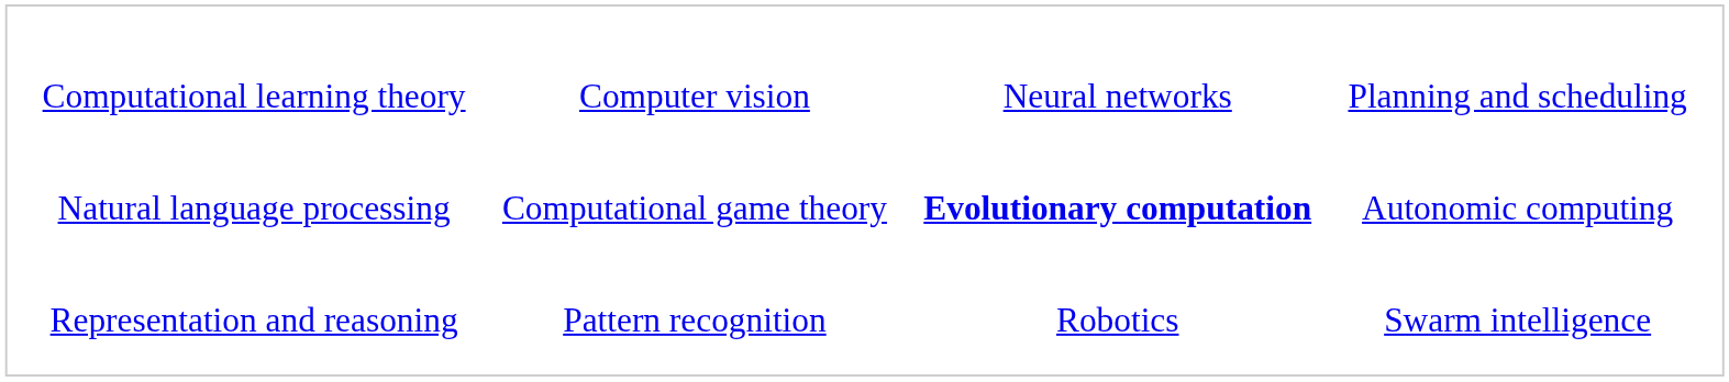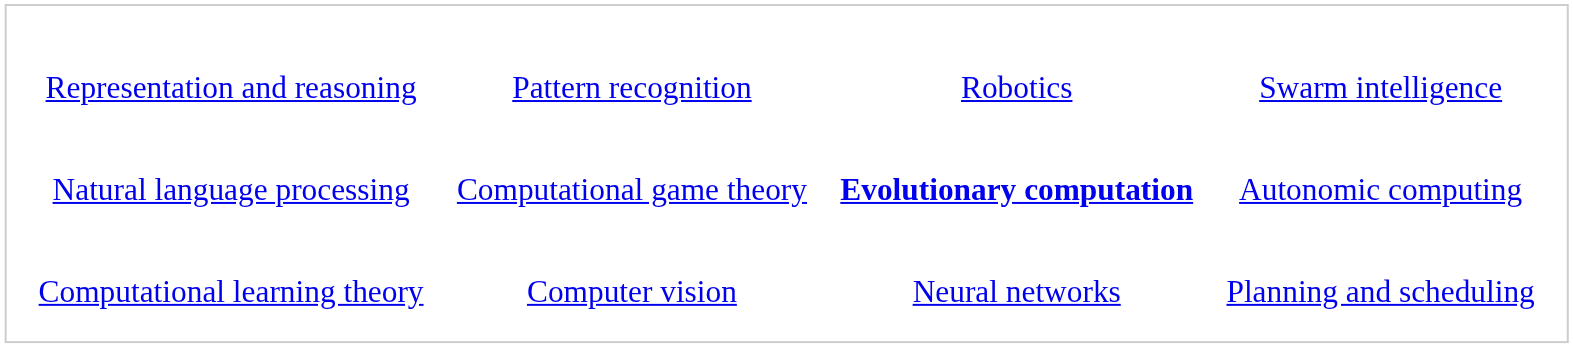 <table style="border:1px solid #ccc; text-align:center; margin:auto;" cellspacing="15">
 <tr>
 <td></td>
 <td></td>
 <td></td>
 <td></td>
 </tr>
 <tr>
-<td><a href='#'>Computational learning theory</a></td>
-<td><a href='#'>Computer vision</a></td>
-<td><a href='#'>Neural networks</a></td>
-<td><a href='#'>Planning and scheduling</a></td>
+<td><a href='#'>Representation and reasoning</a></td>
+<td><a href='#'>Pattern recognition</a></td>
+<td><a href='#'>Robotics</a></td>
+<td><a href='#'>Swarm intelligence</a></td>
 </tr>
 <tr>
 <td></td>
 <td></td>
 <td></td>
 <td></td>
 </tr>
 <tr>
 <td><a href='#'>Natural language processing</a></td>
 <td><a href='#'>Computational game theory</a></td>
 <td><strong><a href='#'>Evolutionary computation</a></strong></td>
 <td><a href='#'>Autonomic computing</a></td>
 </tr>
 <tr>
 <td></td>
 <td></td>
 <td></td>
 <td></td>
 </tr>
 <tr>
-<td><a href='#'>Representation and reasoning</a></td>
-<td><a href='#'>Pattern recognition</a></td>
-<td><a href='#'>Robotics</a></td>
-<td><a href='#'>Swarm intelligence</a></td>
+<td><a href='#'>Computational learning theory</a></td>
+<td><a href='#'>Computer vision</a></td>
+<td><a href='#'>Neural networks</a></td>
+<td><a href='#'>Planning and scheduling</a></td>
 </tr>
 </table>
